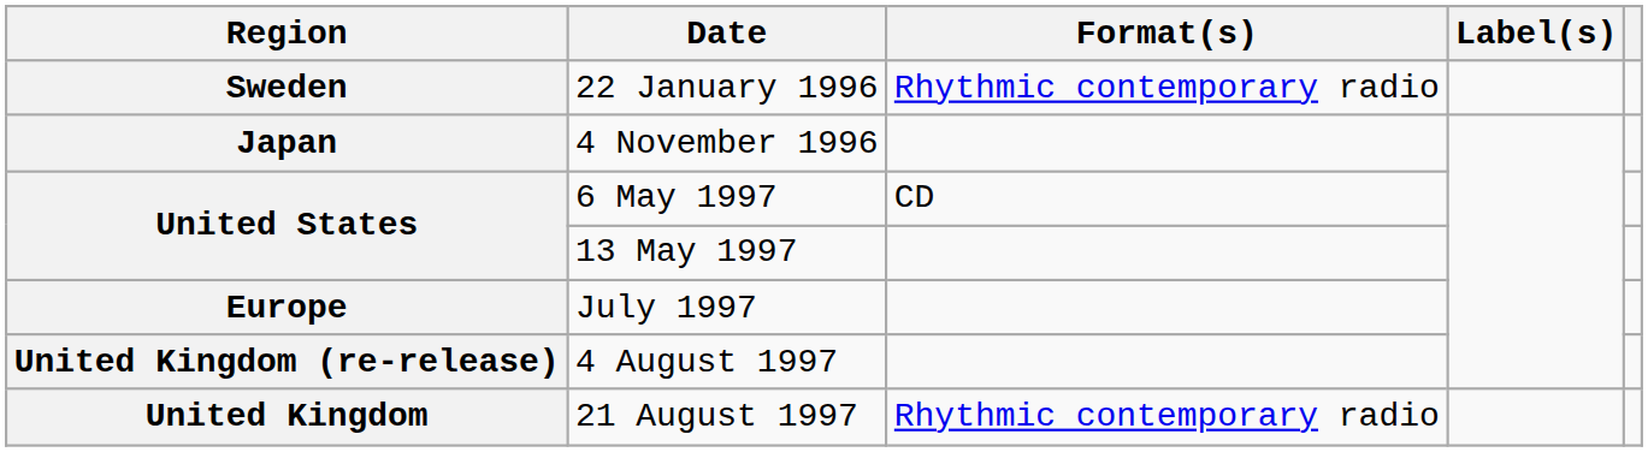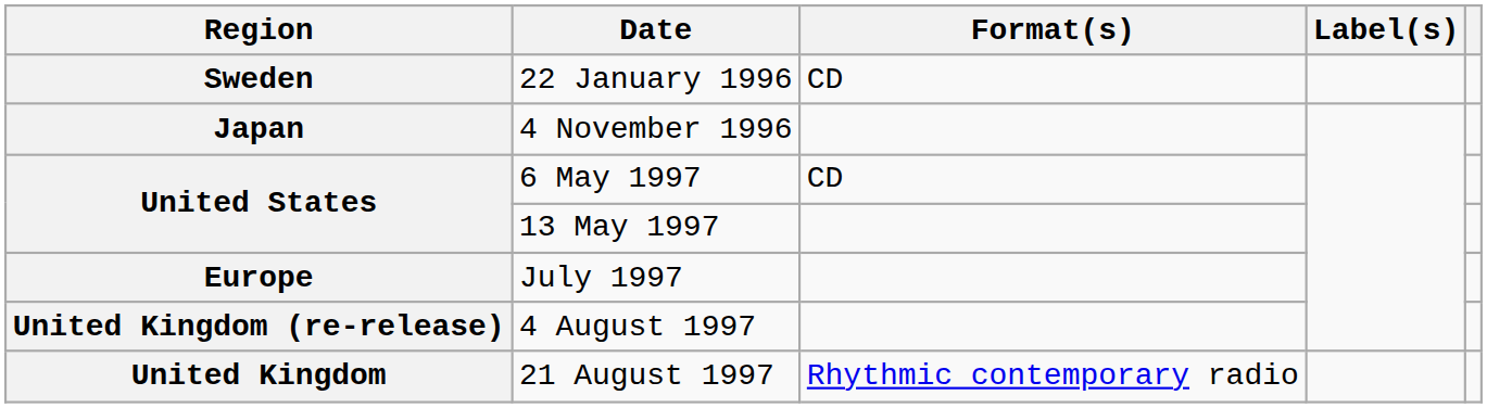 <table class="wikitable plainrowheaders">
 <tr>
 <th scope="col">Region</th>
 <th scope="col">Date</th>
 <th scope="col">Format(s)</th>
 <th scope="col">Label(s)</th>
 <th scope="col"></th>
 </tr>
 <tr>
 <th scope="row">Sweden</th>
 <td>22 January 1996</td>
-<td><a href='#'>Rhythmic contemporary</a> radio</td>
+<td>CD</td>
 <td></td>
 <td></td>
 </tr>
 <tr>
 <th scope="row">Japan</th>
 <td>4 November 1996</td>
 <td></td>
 <td rowspan="5"></td>
 <td></td>
 </tr>
 <tr>
 <th scope="row" rowspan="2">United States</th>
 <td>6 May 1997</td>
 <td>CD</td>
 <td></td>
 </tr>
 <tr>
 <td>13 May 1997</td>
 <td></td>
 <td></td>
 </tr>
 <tr>
 <th scope="row">Europe</th>
 <td>July 1997</td>
 <td></td>
 <td></td>
 </tr>
 <tr>
 <th scope="row">United Kingdom (re-release)</th>
 <td>4 August 1997</td>
 <td></td>
 <td></td>
 </tr>
 <tr>
 <th scope="row">United Kingdom</th>
 <td>21 August 1997</td>
 <td><a href='#'>Rhythmic contemporary</a> radio</td>
 <td></td>
 <td></td>
 </tr>
 </table>
